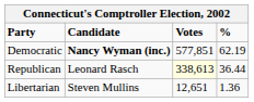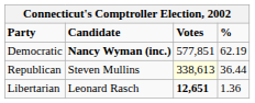 <table class="wikitable">
 <tr>
 <th colspan="4">Connecticut's Comptroller Election, 2002</th>
 </tr>
 <tr>
 <td><strong>Party</strong></td>
 <td><strong>Candidate</strong></td>
 <td><strong>Votes</strong></td>
 <td><strong>%</strong></td>
 </tr>
 <tr>
 <td>Democratic</td>
 <td><strong>Nancy Wyman (inc.)</strong></td>
 <td>577,851</td>
 <td>62.19</td>
 </tr>
 <tr>
 <td>Republican</td>
-<td>Leonard Rasch</td>
+<td>Steven Mullins</td>
 <td style="background: lightyellow;">338,613</td>
 <td>36.44</td>
 </tr>
 <tr>
 <td>Libertarian</td>
-<td>Steven Mullins</td>
-<td>12,651</td>
+<td>Leonard Rasch</td>
+<td><strong>12,651</strong></td>
 <td>1.36</td>
 </tr>
 </table>
